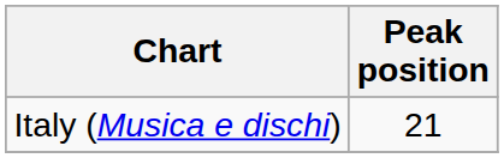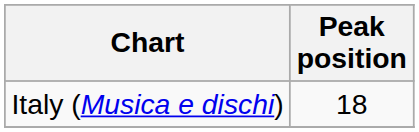 <table class="wikitable sortable">
 <tr>
 <th align="left">Chart</th>
 <th align="left">Peak<br>position</th>
 </tr>
 <tr>
 <td align="left">Italy (<em><a href='#'>Musica e dischi</a></em>)</td>
-<td align="center">21</td>
+<td align="center">18</td>
 </tr>
 <tr>
 </tr>
 </table>
